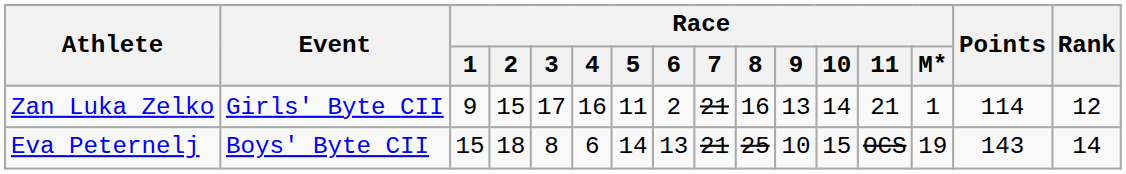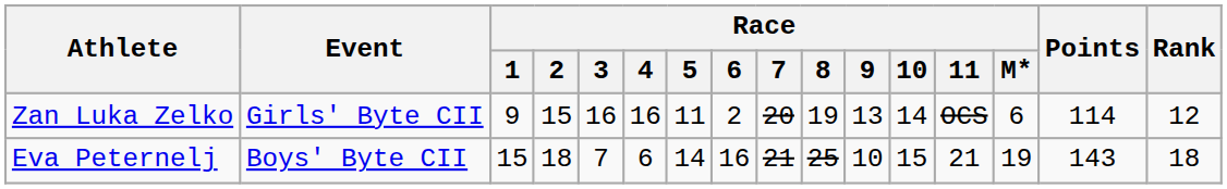 <table class="wikitable" border="1" style="font-size:90%">
 <tr>
 <th rowspan=2>Athlete</th>
 <th rowspan=2>Event</th>
 <th colspan=12>Race</th>
 <th rowspan=2>Points</th>
 <th rowspan=2>Rank</th>
 </tr>
 <tr>
 <th>1</th>
 <th>2</th>
 <th>3</th>
 <th>4</th>
 <th>5</th>
 <th>6</th>
 <th>7</th>
 <th>8</th>
 <th>9</th>
 <th>10</th>
 <th>11</th>
 <th>M*</th>
 </tr>
 <tr>
 <td><a href='#'>Zan Luka Zelko</a></td>
 <td><a href='#'>Girls' Byte CII</a></td>
 <td align=center>9</td>
 <td align=center>15</td>
-<td align=center>17</td>
+<td align=center>16</td>
 <td align=center>16</td>
 <td align=center>11</td>
 <td align=center>2</td>
-<td align=center><s>21</s></td>
-<td align=center>16</td>
+<td align=center><s>20</s></td>
+<td align=center>19</td>
 <td align=center>13</td>
 <td align=center>14</td>
-<td align=center>21</td>
-<td align=center>1</td>
+<td align=center><s>OCS</s></td>
+<td align=center>6</td>
 <td align=center>114</td>
 <td align=center>12</td>
 </tr>
 <tr>
 <td><a href='#'>Eva Peternelj</a></td>
 <td><a href='#'>Boys' Byte CII</a></td>
 <td align=center>15</td>
 <td align=center>18</td>
-<td align=center>8</td>
+<td align=center>7</td>
 <td align=center>6</td>
 <td align=center>14</td>
-<td align=center>13</td>
+<td align=center>16</td>
 <td align=center><s>21</s></td>
 <td align=center><s>25</s></td>
 <td align=center>10</td>
 <td align=center>15</td>
-<td align=center><s>OCS</s></td>
+<td align=center>21</td>
 <td align=center>19</td>
 <td align=center>143</td>
-<td align=center>14</td>
+<td align=center>18</td>
 </tr>
 </table>
